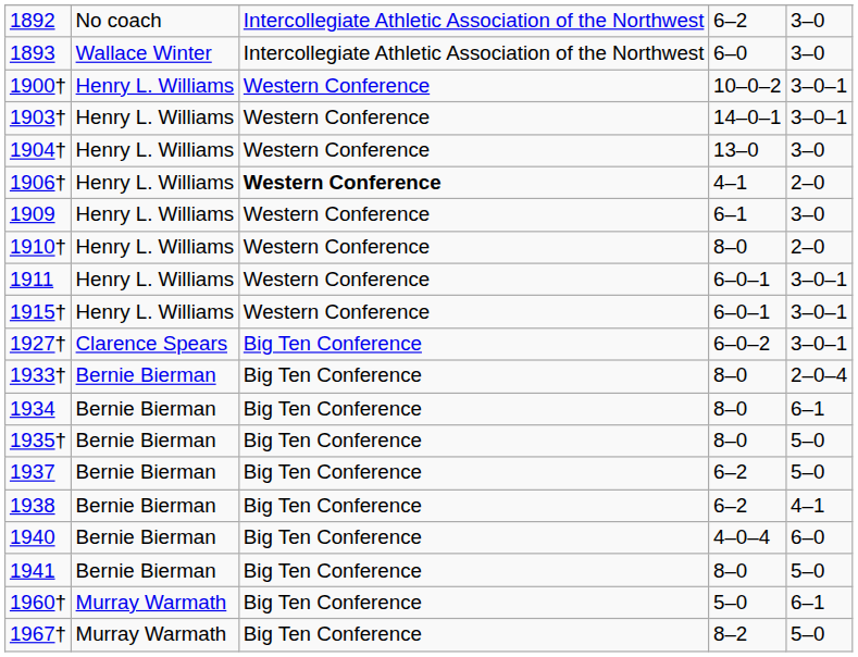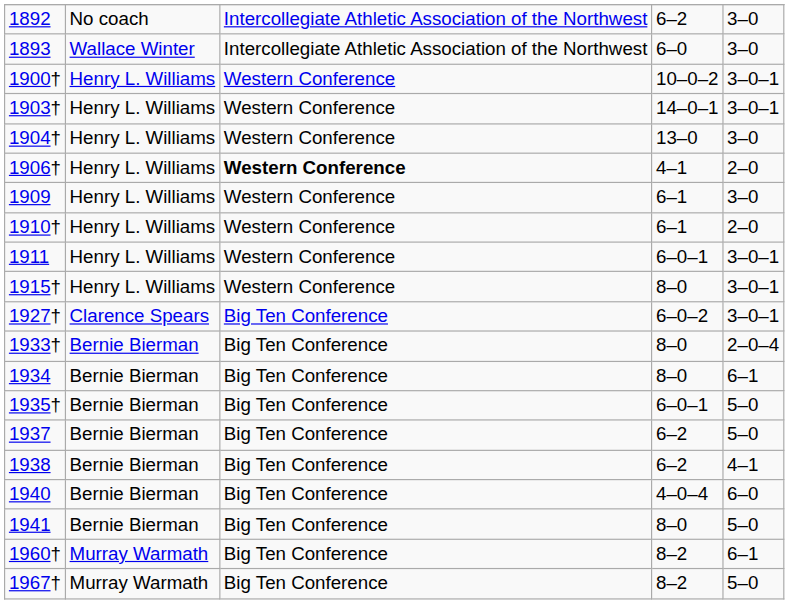 <table class="wikitable">
 <tr>
 </tr>
 <tr>
 <td><a href='#'>1892</a></td>
 <td>No coach</td>
 <td><a href='#'>Intercollegiate Athletic Association of the Northwest</a></td>
 <td>6–2</td>
 <td>3–0</td>
 </tr>
 <tr>
 <td><a href='#'>1893</a></td>
 <td><a href='#'>Wallace Winter</a></td>
 <td>Intercollegiate Athletic Association of the Northwest</td>
 <td>6–0</td>
 <td>3–0</td>
 </tr>
 <tr>
 <td><a href='#'>1900</a>†</td>
 <td><a href='#'>Henry L. Williams</a></td>
 <td><a href='#'>Western Conference</a></td>
 <td>10–0–2</td>
 <td>3–0–1</td>
 </tr>
 <tr>
 <td><a href='#'>1903</a>†</td>
 <td>Henry L. Williams</td>
 <td>Western Conference</td>
 <td>14–0–1</td>
 <td>3–0–1</td>
 </tr>
 <tr>
 <td><a href='#'>1904</a>†</td>
 <td>Henry L. Williams</td>
 <td>Western Conference</td>
 <td>13–0</td>
 <td>3–0</td>
 </tr>
 <tr>
 <td><a href='#'>1906</a>†</td>
 <td>Henry L. Williams</td>
 <td><strong>Western Conference</strong></td>
 <td>4–1</td>
 <td>2–0</td>
 </tr>
 <tr>
 <td><a href='#'>1909</a></td>
 <td>Henry L. Williams</td>
 <td>Western Conference</td>
 <td>6–1</td>
 <td>3–0</td>
 </tr>
 <tr>
 <td><a href='#'>1910</a>†</td>
 <td>Henry L. Williams</td>
 <td>Western Conference</td>
-<td>8–0</td>
+<td>6–1</td>
 <td>2–0</td>
 </tr>
 <tr>
 <td><a href='#'>1911</a></td>
 <td>Henry L. Williams</td>
 <td>Western Conference</td>
 <td>6–0–1</td>
 <td>3–0–1</td>
 </tr>
 <tr>
 <td><a href='#'>1915</a>†</td>
 <td>Henry L. Williams</td>
 <td>Western Conference</td>
-<td>6–0–1</td>
+<td>8–0</td>
 <td>3–0–1</td>
 </tr>
 <tr>
 <td><a href='#'>1927</a>†</td>
 <td><a href='#'>Clarence Spears</a></td>
 <td><a href='#'>Big Ten Conference</a></td>
 <td>6–0–2</td>
 <td>3–0–1</td>
 </tr>
 <tr>
 <td><a href='#'>1933</a>†</td>
 <td><a href='#'>Bernie Bierman</a></td>
 <td>Big Ten Conference</td>
 <td>8–0</td>
 <td>2–0–4</td>
 </tr>
 <tr>
 <td><a href='#'>1934</a></td>
 <td>Bernie Bierman</td>
 <td>Big Ten Conference</td>
 <td>8–0</td>
 <td>6–1</td>
 </tr>
 <tr>
 <td><a href='#'>1935</a>†</td>
 <td>Bernie Bierman</td>
 <td>Big Ten Conference</td>
-<td>8–0</td>
+<td>6–0–1</td>
 <td>5–0</td>
 </tr>
 <tr>
 <td><a href='#'>1937</a></td>
 <td>Bernie Bierman</td>
 <td>Big Ten Conference</td>
 <td>6–2</td>
 <td>5–0</td>
 </tr>
 <tr>
 <td><a href='#'>1938</a></td>
 <td>Bernie Bierman</td>
 <td>Big Ten Conference</td>
 <td>6–2</td>
 <td>4–1</td>
 </tr>
 <tr>
 <td><a href='#'>1940</a></td>
 <td>Bernie Bierman</td>
 <td>Big Ten Conference</td>
 <td>4–0–4</td>
 <td>6–0</td>
 </tr>
 <tr>
 <td><a href='#'>1941</a></td>
 <td>Bernie Bierman</td>
 <td>Big Ten Conference</td>
 <td>8–0</td>
 <td>5–0</td>
 </tr>
 <tr>
 <td><a href='#'>1960</a>†</td>
 <td><a href='#'>Murray Warmath</a></td>
 <td>Big Ten Conference</td>
-<td>5–0</td>
+<td>8–2</td>
 <td>6–1</td>
 </tr>
 <tr>
 <td><a href='#'>1967</a>†</td>
 <td>Murray Warmath</td>
 <td>Big Ten Conference</td>
 <td>8–2</td>
 <td>5–0</td>
 </tr>
 </table>
